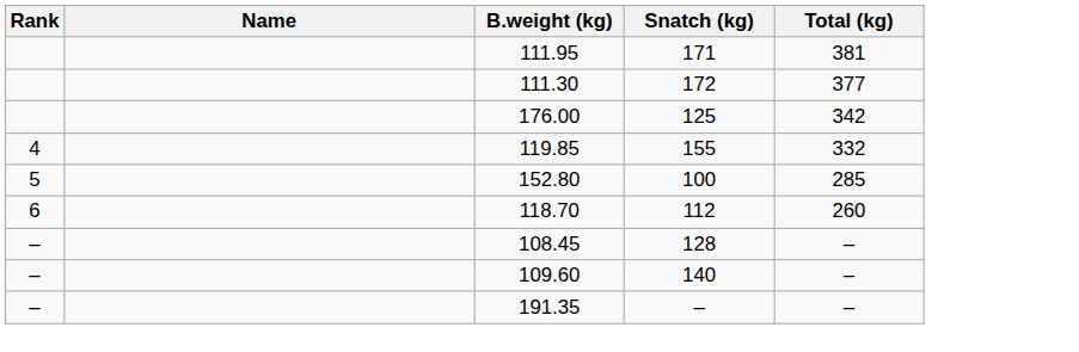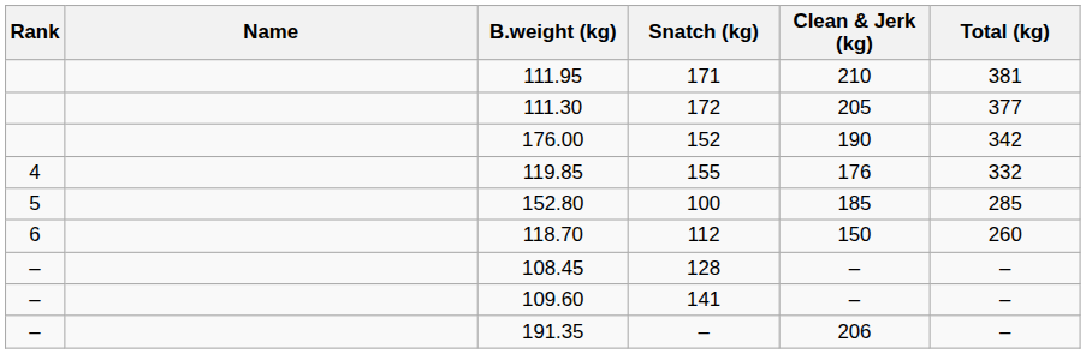 <table class="wikitable" style="text-align:center;">
 <tr>
 <th>Rank</th>
 <th style="width:20em;">Name</th>
 <th style="width:7em;">B.weight (kg)</th>
 <th style="width:7em;">Snatch (kg)</th>
+<th style="width:7em;">Clean & Jerk (kg)</th>
 <th style="width:7em;">Total (kg)</th>
 </tr>
 <tr>
 <td></td>
 <td align=left></td>
 <td>111.95</td>
 <td>171</td>
+<td>210</td>
 <td>381</td>
 </tr>
 <tr>
 <td></td>
 <td align=left></td>
 <td>111.30</td>
 <td>172</td>
+<td>205</td>
 <td>377</td>
 </tr>
 <tr>
 <td></td>
 <td align=left></td>
 <td>176.00</td>
-<td>125</td>
+<td>152</td>
+<td>190</td>
 <td>342</td>
 </tr>
 <tr>
 <td>4</td>
 <td align=left></td>
 <td>119.85</td>
 <td>155</td>
+<td>176</td>
 <td>332</td>
 </tr>
 <tr>
 <td>5</td>
 <td align=left></td>
 <td>152.80</td>
 <td>100</td>
+<td>185</td>
 <td>285</td>
 </tr>
 <tr>
 <td>6</td>
 <td align=left></td>
 <td>118.70</td>
 <td>112</td>
+<td>150</td>
 <td>260</td>
 </tr>
 <tr>
 <td>–</td>
 <td align=left></td>
 <td>108.45</td>
 <td>128</td>
 <td>–</td>
+<td>–</td>
 </tr>
 <tr>
 <td>–</td>
 <td align=left></td>
 <td>109.60</td>
-<td>140</td>
+<td>141</td>
+<td>–</td>
 <td>–</td>
 </tr>
 <tr>
 <td>–</td>
 <td align=left></td>
 <td>191.35</td>
 <td>–</td>
+<td>206</td>
 <td>–</td>
 </tr>
 </table>
